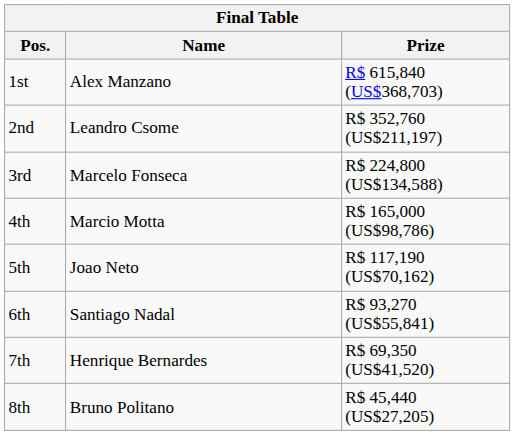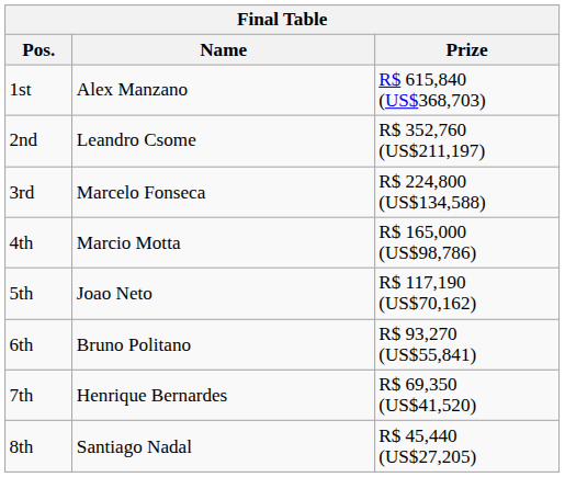 <table class="wikitable">
 <tr>
 <th colspan="3">Final Table</th>
 </tr>
 <tr>
 <th width="50">Pos.</th>
 <th width="250">Name</th>
 <th width="150">Prize</th>
 </tr>
 <tr>
 <td>1st</td>
 <td> Alex Manzano</td>
 <td><a href='#'>R$</a> 615,840 (<a href='#'>US$</a>368,703)</td>
 </tr>
 <tr>
 <td>2nd</td>
 <td> Leandro Csome</td>
 <td>R$ 352,760 (US$211,197)</td>
 </tr>
 <tr>
 <td>3rd</td>
 <td> Marcelo Fonseca</td>
 <td>R$ 224,800 (US$134,588)</td>
 </tr>
 <tr>
 <td>4th</td>
 <td> Marcio Motta</td>
 <td>R$ 165,000 (US$98,786)</td>
 </tr>
 <tr>
 <td>5th</td>
 <td> Joao Neto</td>
 <td>R$ 117,190 (US$70,162)</td>
 </tr>
 <tr>
 <td>6th</td>
-<td> Santiago Nadal</td>
+<td> Bruno Politano</td>
 <td>R$ 93,270 (US$55,841)</td>
 </tr>
 <tr>
 <td>7th</td>
 <td> Henrique Bernardes</td>
 <td>R$ 69,350 (US$41,520)</td>
 </tr>
 <tr>
 <td>8th</td>
-<td> Bruno Politano</td>
+<td> Santiago Nadal</td>
 <td>R$ 45,440 (US$27,205)</td>
 </tr>
 </table>
